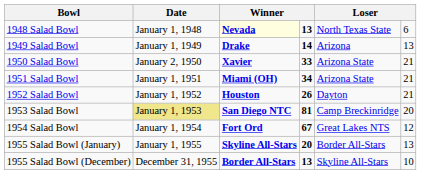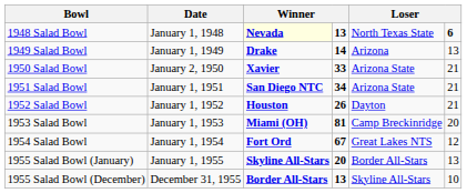 <table class="wikitable">
 <tr>
 <th>Bowl</th>
 <th>Date</th>
 <th colspan="2">Winner</th>
 <th colspan="2">Loser</th>
 </tr>
 <tr>
 <td><a href='#'>1948 Salad Bowl</a></td>
 <td>January 1, 1948</td>
 <td style="background: lightyellow;"><strong><a href='#'>Nevada</a></strong></td>
 <td><strong>13</strong></td>
 <td><a href='#'>North Texas State</a></td>
-<td>6</td>
+<td><strong>6</strong></td>
 </tr>
 <tr>
 <td><a href='#'>1949 Salad Bowl</a></td>
 <td>January 1, 1949</td>
 <td><strong><a href='#'>Drake</a></strong></td>
 <td><strong>14</strong></td>
 <td><a href='#'>Arizona</a></td>
 <td>13</td>
 </tr>
 <tr>
 <td><a href='#'>1950 Salad Bowl</a></td>
 <td>January 2, 1950</td>
 <td><strong><a href='#'>Xavier</a></strong></td>
 <td><strong>33</strong></td>
 <td><a href='#'>Arizona State</a></td>
 <td>21</td>
 </tr>
 <tr>
 <td><a href='#'>1951 Salad Bowl</a></td>
 <td>January 1, 1951</td>
-<td><strong><a href='#'>Miami (OH)</a></strong></td>
+<td><strong><a href='#'>San Diego NTC</a></strong></td>
 <td><strong>34</strong></td>
 <td><a href='#'>Arizona State</a></td>
 <td>21</td>
 </tr>
 <tr>
 <td><a href='#'>1952 Salad Bowl</a></td>
 <td>January 1, 1952</td>
 <td><strong><a href='#'>Houston</a></strong></td>
 <td><strong>26</strong></td>
 <td><a href='#'>Dayton</a></td>
 <td>21</td>
 </tr>
 <tr>
 <td>1953 Salad Bowl</td>
-<td style="background: khaki;">January 1, 1953</td>
-<td><strong><a href='#'>San Diego NTC</a></strong></td>
+<td>January 1, 1953</td>
+<td><strong><a href='#'>Miami (OH)</a></strong></td>
 <td><strong>81</strong></td>
 <td><a href='#'>Camp Breckinridge</a></td>
 <td>20</td>
 </tr>
 <tr>
 <td>1954 Salad Bowl</td>
 <td>January 1, 1954</td>
 <td><strong><a href='#'>Fort Ord</a></strong></td>
 <td><strong>67</strong></td>
 <td><a href='#'>Great Lakes NTS</a></td>
 <td>12</td>
 </tr>
 <tr>
 <td>1955 Salad Bowl (January)</td>
 <td>January 1, 1955</td>
 <td><strong><a href='#'>Skyline All-Stars</a></strong></td>
 <td><strong>20</strong></td>
 <td><a href='#'>Border All-Stars</a></td>
 <td>13</td>
 </tr>
 <tr>
 <td>1955 Salad Bowl (December)</td>
 <td>December 31, 1955</td>
 <td><strong><a href='#'>Border All-Stars</a></strong></td>
 <td><strong>13</strong></td>
 <td><a href='#'>Skyline All-Stars</a></td>
 <td>10</td>
 </tr>
 </table>
